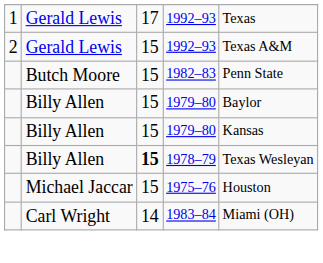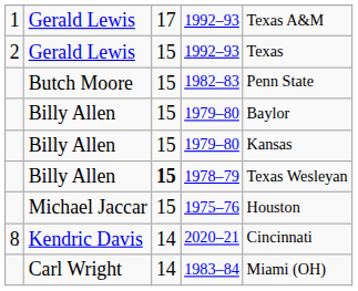 <table class="wikitable">
 <tr>
 </tr>
 <tr>
 <td>1</td>
 <td><a href='#'>Gerald Lewis</a></td>
 <td>17</td>
 <td style="font-size:80%;"><a href='#'>1992–93</a></td>
-<td style="font-size:80%;">Texas</td>
+<td style="font-size:80%;">Texas A&M</td>
 </tr>
 <tr>
 <td>2</td>
 <td><a href='#'>Gerald Lewis</a></td>
 <td>15</td>
 <td style="font-size:80%;"><a href='#'>1992–93</a></td>
-<td style="font-size:80%;">Texas A&M</td>
+<td style="font-size:80%;">Texas</td>
 </tr>
 <tr>
 <td></td>
 <td>Butch Moore</td>
 <td>15</td>
 <td style="font-size:80%;"><a href='#'>1982–83</a></td>
 <td style="font-size:80%;">Penn State</td>
 </tr>
 <tr>
 <td></td>
 <td>Billy Allen</td>
 <td>15</td>
 <td style="font-size:80%;"><a href='#'>1979–80</a></td>
 <td style="font-size:80%;">Baylor</td>
 </tr>
 <tr>
 <td></td>
 <td>Billy Allen</td>
 <td>15</td>
 <td style="font-size:80%;"><a href='#'>1979–80</a></td>
 <td style="font-size:80%;">Kansas</td>
 </tr>
 <tr>
 <td></td>
 <td>Billy Allen</td>
 <td><strong>15</strong></td>
 <td style="font-size:80%;"><a href='#'>1978–79</a></td>
 <td style="font-size:80%;">Texas Wesleyan</td>
 </tr>
 <tr>
 <td></td>
 <td>Michael Jaccar</td>
 <td>15</td>
 <td style="font-size:80%;"><a href='#'>1975–76</a></td>
 <td style="font-size:80%;">Houston</td>
 </tr>
 <tr>
+<td>8</td>
+<td><a href='#'>Kendric Davis</a></td>
+<td>14</td>
+<td style="font-size:80%;"><a href='#'>2020–21</a></td>
+<td style="font-size:80%;">Cincinnati</td>
+</tr>
+<tr>
 <td></td>
 <td>Carl Wright</td>
 <td>14</td>
 <td style="font-size:80%;"><a href='#'>1983–84</a></td>
 <td style="font-size:80%;">Miami (OH)</td>
 </tr>
 </table>
